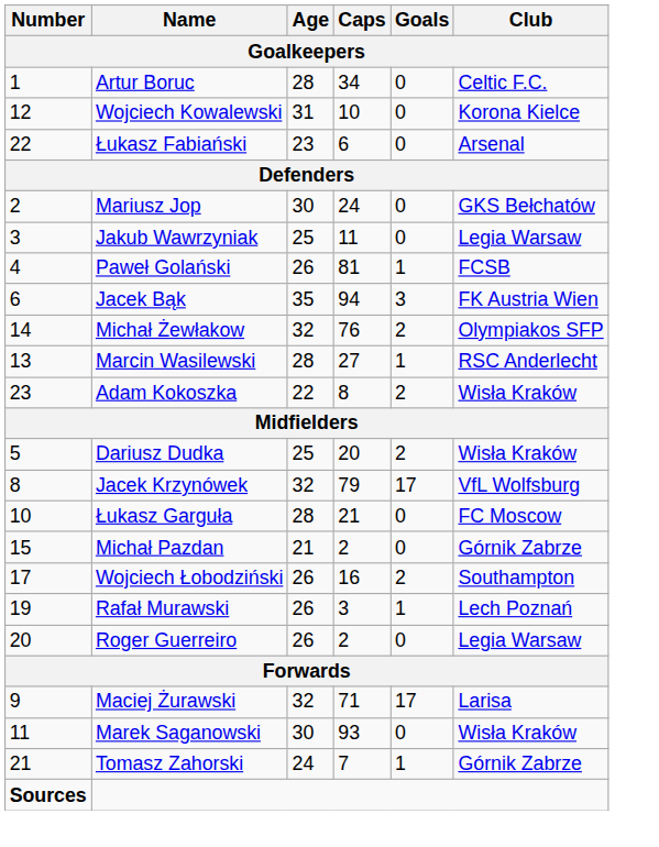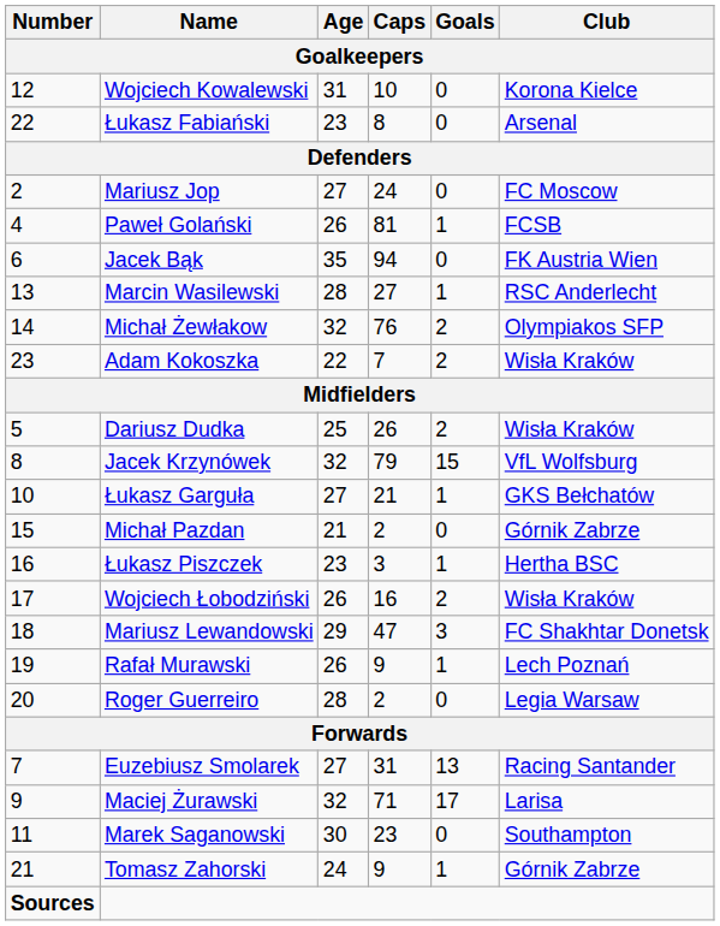 <table class="wikitable">
 <tr>
 <th>Number</th>
 <th>Name</th>
 <th>Age</th>
 <th>Caps</th>
 <th>Goals</th>
 <th>Club</th>
 </tr>
 <tr>
 <th colspan="6">Goalkeepers</th>
 </tr>
 <tr>
-<td>1</td>
-<td><a href='#'>Artur Boruc</a></td>
-<td>28</td>
-<td>34</td>
-<td>0</td>
-<td><a href='#'>Celtic F.C.</a></td>
-</tr>
-<tr>
 <td>12</td>
 <td><a href='#'>Wojciech Kowalewski</a></td>
 <td>31</td>
 <td>10</td>
 <td>0</td>
 <td><a href='#'>Korona Kielce</a></td>
 </tr>
 <tr>
 <td>22</td>
 <td><a href='#'>Łukasz Fabiański</a></td>
 <td>23</td>
-<td>6</td>
+<td>8</td>
 <td>0</td>
 <td><a href='#'>Arsenal</a></td>
 </tr>
 <tr>
 <th colspan="6">Defenders</th>
 </tr>
 <tr>
 <td>2</td>
 <td><a href='#'>Mariusz Jop</a></td>
-<td>30</td>
+<td>27</td>
 <td>24</td>
 <td>0</td>
-<td><a href='#'>GKS Bełchatów</a></td>
-</tr>
-<tr>
-<td>3</td>
-<td><a href='#'>Jakub Wawrzyniak</a></td>
-<td>25</td>
-<td>11</td>
-<td>0</td>
-<td><a href='#'>Legia Warsaw</a></td>
+<td><a href='#'>FC Moscow</a></td>
 </tr>
 <tr>
 <td>4</td>
 <td><a href='#'>Paweł Golański</a></td>
 <td>26</td>
 <td>81</td>
 <td>1</td>
 <td><a href='#'>FCSB</a></td>
 </tr>
 <tr>
 <td>6</td>
 <td><a href='#'>Jacek Bąk</a></td>
 <td>35</td>
 <td>94</td>
-<td>3</td>
+<td>0</td>
 <td><a href='#'>FK Austria Wien</a></td>
+</tr>
+<tr>
+<td>13</td>
+<td><a href='#'>Marcin Wasilewski</a></td>
+<td>28</td>
+<td>27</td>
+<td>1</td>
+<td><a href='#'>RSC Anderlecht</a></td>
 </tr>
 <tr>
 <td>14</td>
 <td><a href='#'>Michał Żewłakow</a></td>
 <td>32</td>
 <td>76</td>
 <td>2</td>
 <td><a href='#'>Olympiakos SFP</a></td>
 </tr>
 <tr>
-<td>13</td>
-<td><a href='#'>Marcin Wasilewski</a></td>
-<td>28</td>
-<td>27</td>
-<td>1</td>
-<td><a href='#'>RSC Anderlecht</a></td>
-</tr>
-<tr>
 <td>23</td>
 <td><a href='#'>Adam Kokoszka</a></td>
 <td>22</td>
-<td>8</td>
+<td>7</td>
 <td>2</td>
 <td><a href='#'>Wisła Kraków</a></td>
 </tr>
 <tr>
 <th colspan="6">Midfielders</th>
 </tr>
 <tr>
 <td>5</td>
 <td><a href='#'>Dariusz Dudka</a></td>
 <td>25</td>
-<td>20</td>
+<td>26</td>
 <td>2</td>
 <td><a href='#'>Wisła Kraków</a></td>
 </tr>
 <tr>
 <td>8</td>
 <td><a href='#'>Jacek Krzynówek</a></td>
 <td>32</td>
 <td>79</td>
-<td>17</td>
+<td>15</td>
 <td><a href='#'>VfL Wolfsburg</a></td>
 </tr>
 <tr>
 <td>10</td>
 <td><a href='#'>Łukasz Garguła</a></td>
-<td>28</td>
+<td>27</td>
 <td>21</td>
-<td>0</td>
-<td><a href='#'>FC Moscow</a></td>
+<td>1</td>
+<td><a href='#'>GKS Bełchatów</a></td>
 </tr>
 <tr>
 <td>15</td>
 <td><a href='#'>Michał Pazdan</a></td>
 <td>21</td>
 <td>2</td>
 <td>0</td>
 <td><a href='#'>Górnik Zabrze</a></td>
 </tr>
 <tr>
+<td>16</td>
+<td><a href='#'>Łukasz Piszczek</a></td>
+<td>23</td>
+<td>3</td>
+<td>1</td>
+<td><a href='#'>Hertha BSC</a></td>
+</tr>
+<tr>
 <td>17</td>
 <td><a href='#'>Wojciech Łobodziński</a></td>
 <td>26</td>
 <td>16</td>
 <td>2</td>
-<td><a href='#'>Southampton</a></td>
+<td><a href='#'>Wisła Kraków</a></td>
+</tr>
+<tr>
+<td>18</td>
+<td><a href='#'>Mariusz Lewandowski</a></td>
+<td>29</td>
+<td>47</td>
+<td>3</td>
+<td><a href='#'>FC Shakhtar Donetsk</a></td>
 </tr>
 <tr>
 <td>19</td>
 <td><a href='#'>Rafał Murawski</a></td>
 <td>26</td>
-<td>3</td>
+<td>9</td>
 <td>1</td>
 <td><a href='#'>Lech Poznań</a></td>
 </tr>
 <tr>
 <td>20</td>
 <td><a href='#'>Roger Guerreiro</a></td>
-<td>26</td>
+<td>28</td>
 <td>2</td>
 <td>0</td>
 <td><a href='#'>Legia Warsaw</a></td>
 </tr>
 <tr>
 <th colspan="6">Forwards</th>
+</tr>
+<tr>
+<td>7</td>
+<td><a href='#'>Euzebiusz Smolarek</a></td>
+<td>27</td>
+<td>31</td>
+<td>13</td>
+<td><a href='#'>Racing Santander</a></td>
 </tr>
 <tr>
 <td>9</td>
 <td><a href='#'>Maciej Żurawski</a></td>
 <td>32</td>
 <td>71</td>
 <td>17</td>
 <td><a href='#'>Larisa</a></td>
 </tr>
 <tr>
 <td>11</td>
 <td><a href='#'>Marek Saganowski</a></td>
 <td>30</td>
-<td>93</td>
+<td>23</td>
 <td>0</td>
-<td><a href='#'>Wisła Kraków</a></td>
+<td><a href='#'>Southampton</a></td>
 </tr>
 <tr>
 <td>21</td>
 <td><a href='#'>Tomasz Zahorski</a></td>
 <td>24</td>
-<td>7</td>
+<td>9</td>
 <td>1</td>
 <td><a href='#'>Górnik Zabrze</a></td>
 </tr>
 <tr>
 <td><strong>Sources</strong></td>
 <td colspan="5"></td>
 </tr>
 </table>
